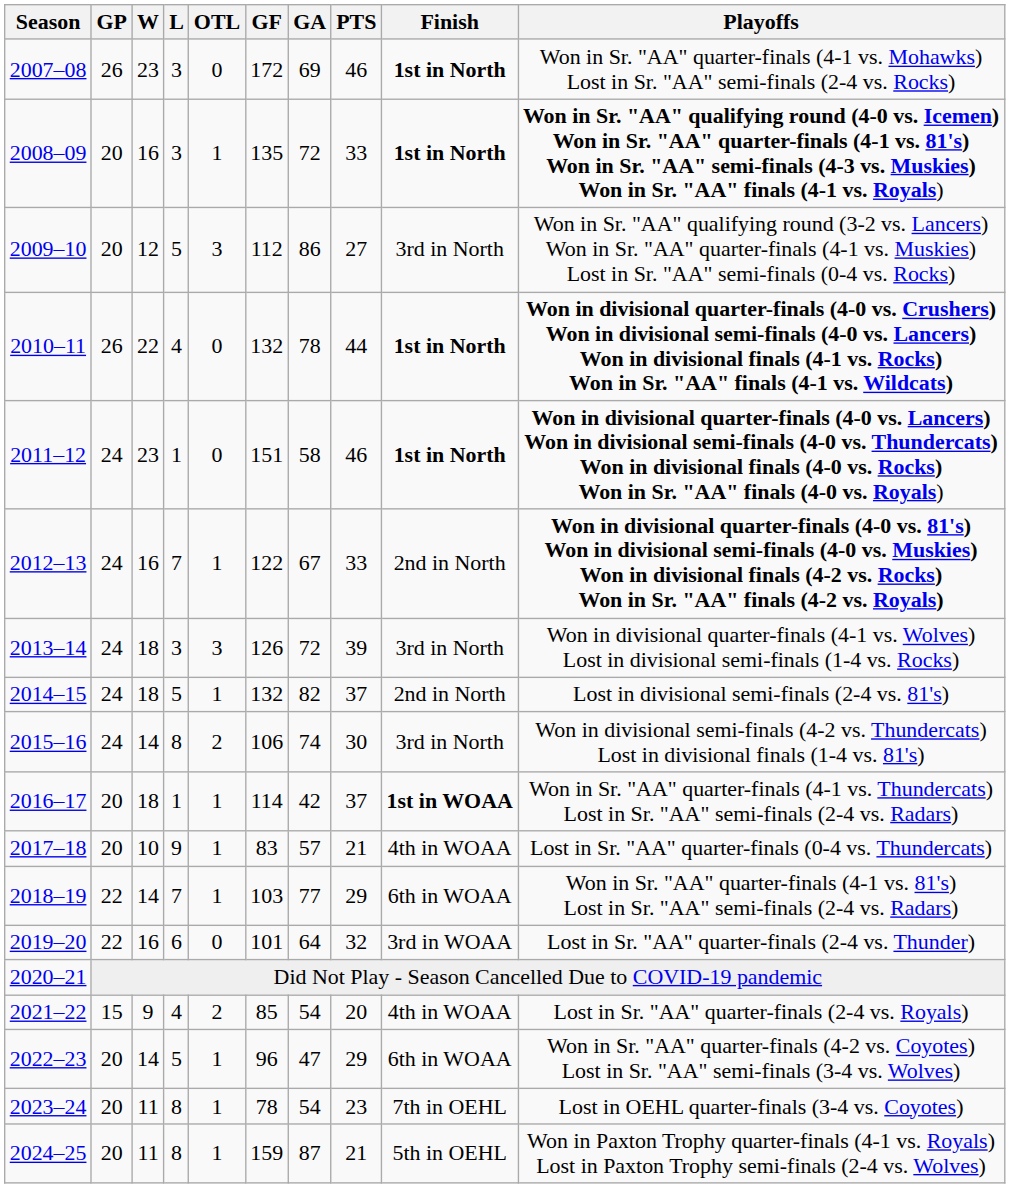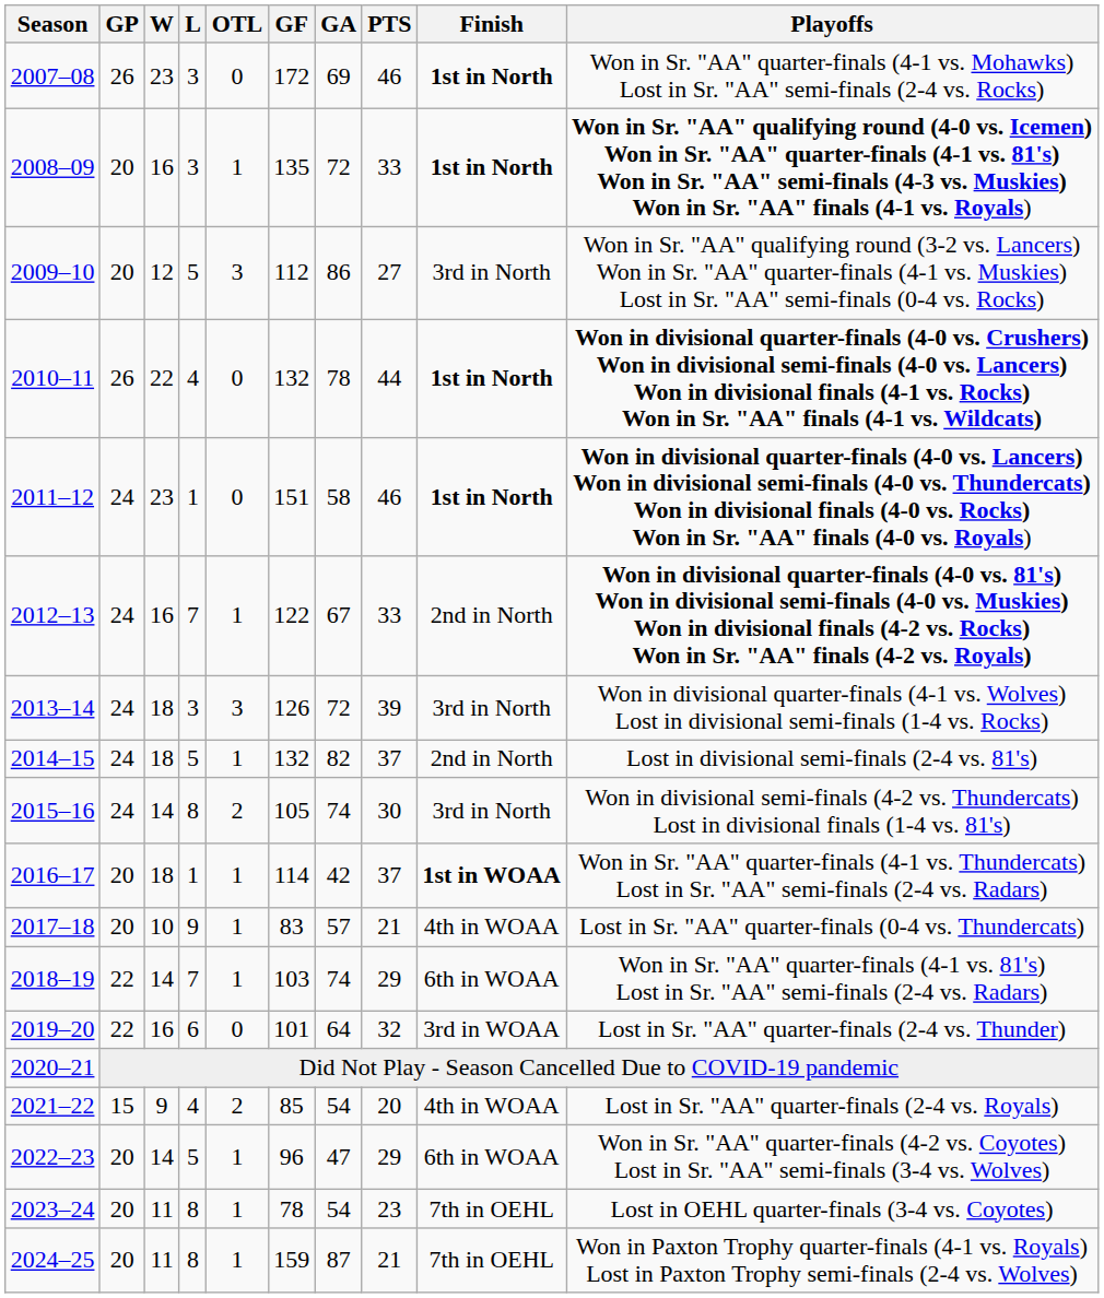 <table class="wikitable">
 <tr>
 <th>Season</th>
 <th>GP</th>
 <th>W</th>
 <th>L</th>
 <th>OTL</th>
 <th>GF</th>
 <th>GA</th>
 <th>PTS</th>
 <th>Finish</th>
 <th>Playoffs</th>
 </tr>
 <tr align="center">
 <td><a href='#'>2007–08</a></td>
 <td>26</td>
 <td>23</td>
 <td>3</td>
 <td>0</td>
 <td>172</td>
 <td>69</td>
 <td>46</td>
 <td><strong>1st in North</strong></td>
 <td>Won in Sr. "AA" quarter-finals (4-1 vs. <a href='#'>Mohawks</a>) <br> Lost in Sr. "AA" semi-finals (2-4 vs. <a href='#'>Rocks</a>)</td>
 </tr>
 <tr align="center">
 <td><a href='#'>2008–09</a></td>
 <td>20</td>
 <td>16</td>
 <td>3</td>
 <td>1</td>
 <td>135</td>
 <td>72</td>
 <td>33</td>
 <td><strong>1st in North</strong></td>
 <td><strong>Won in Sr. "AA" qualifying round (4-0 vs. <a href='#'>Icemen</a>) <br> Won in Sr. "AA" quarter-finals (4-1 vs. <a href='#'>81's</a>) <br> Won in Sr. "AA" semi-finals (4-3 vs. <a href='#'>Muskies</a>) <br> Won in Sr. "AA" finals (4-1 vs. <a href='#'>Royals</a></strong>)</td>
 </tr>
 <tr align="center">
 <td><a href='#'>2009–10</a></td>
 <td>20</td>
 <td>12</td>
 <td>5</td>
 <td>3</td>
 <td>112</td>
 <td>86</td>
 <td>27</td>
 <td>3rd in North</td>
 <td>Won in Sr. "AA" qualifying round (3-2 vs. <a href='#'>Lancers</a>) <br> Won in Sr. "AA" quarter-finals (4-1 vs. <a href='#'>Muskies</a>) <br> Lost in Sr. "AA" semi-finals (0-4 vs. <a href='#'>Rocks</a>)</td>
 </tr>
 <tr align="center">
 <td><a href='#'>2010–11</a></td>
 <td>26</td>
 <td>22</td>
 <td>4</td>
 <td>0</td>
 <td>132</td>
 <td>78</td>
 <td>44</td>
 <td><strong>1st in North</strong></td>
 <td><strong>Won in divisional quarter-finals (4-0 vs. <a href='#'>Crushers</a>) <br> Won in divisional semi-finals (4-0 vs. <a href='#'>Lancers</a>) <br> Won in divisional finals (4-1 vs. <a href='#'>Rocks</a>) <br> Won in Sr. "AA" finals (4-1 vs. <a href='#'>Wildcats</a>)</strong></td>
 </tr>
 <tr align="center">
 <td><a href='#'>2011–12</a></td>
 <td>24</td>
 <td>23</td>
 <td>1</td>
 <td>0</td>
 <td>151</td>
 <td>58</td>
 <td>46</td>
 <td><strong>1st in North</strong></td>
 <td><strong>Won in divisional quarter-finals (4-0 vs. <a href='#'>Lancers</a>) <br> Won in divisional semi-finals (4-0 vs. <a href='#'>Thundercats</a>) <br> Won in divisional finals (4-0 vs. <a href='#'>Rocks</a>) <br> Won in Sr. "AA" finals (4-0 vs. <a href='#'>Royals</a></strong>)</td>
 </tr>
 <tr align="center">
 <td><a href='#'>2012–13</a></td>
 <td>24</td>
 <td>16</td>
 <td>7</td>
 <td>1</td>
 <td>122</td>
 <td>67</td>
 <td>33</td>
 <td>2nd in North</td>
 <td><strong>Won in divisional quarter-finals (4-0 vs. <a href='#'>81's</a>) <br> Won in divisional semi-finals (4-0 vs. <a href='#'>Muskies</a>) <br> Won in divisional finals (4-2 vs. <a href='#'>Rocks</a>) <br> Won in Sr. "AA" finals (4-2 vs. <a href='#'>Royals</a>)</strong></td>
 </tr>
 <tr align="center">
 <td><a href='#'>2013–14</a></td>
 <td>24</td>
 <td>18</td>
 <td>3</td>
 <td>3</td>
 <td>126</td>
 <td>72</td>
 <td>39</td>
 <td>3rd in North</td>
 <td>Won in divisional quarter-finals (4-1 vs. <a href='#'>Wolves</a>) <br> Lost in divisional semi-finals (1-4 vs. <a href='#'>Rocks</a>)</td>
 </tr>
 <tr align="center">
 <td><a href='#'>2014–15</a></td>
 <td>24</td>
 <td>18</td>
 <td>5</td>
 <td>1</td>
 <td>132</td>
 <td>82</td>
 <td>37</td>
 <td>2nd in North</td>
 <td>Lost in divisional semi-finals (2-4 vs. <a href='#'>81's</a>)</td>
 </tr>
 <tr align="center">
 <td><a href='#'>2015–16</a></td>
 <td>24</td>
 <td>14</td>
 <td>8</td>
 <td>2</td>
-<td>106</td>
+<td>105</td>
 <td>74</td>
 <td>30</td>
 <td>3rd in North</td>
 <td>Won in divisional semi-finals (4-2 vs. <a href='#'>Thundercats</a>) <br> Lost in divisional finals (1-4 vs. <a href='#'>81's</a>)</td>
 </tr>
 <tr align="center">
 <td><a href='#'>2016–17</a></td>
 <td>20</td>
 <td>18</td>
 <td>1</td>
 <td>1</td>
 <td>114</td>
 <td>42</td>
 <td>37</td>
 <td><strong>1st in WOAA</strong></td>
 <td>Won in Sr. "AA" quarter-finals (4-1 vs. <a href='#'>Thundercats</a>) <br> Lost in Sr. "AA" semi-finals (2-4 vs. <a href='#'>Radars</a>)</td>
 </tr>
 <tr align="center">
 <td><a href='#'>2017–18</a></td>
 <td>20</td>
 <td>10</td>
 <td>9</td>
 <td>1</td>
 <td>83</td>
 <td>57</td>
 <td>21</td>
 <td>4th in WOAA</td>
 <td>Lost in Sr. "AA" quarter-finals (0-4 vs. <a href='#'>Thundercats</a>)</td>
 </tr>
 <tr align="center">
 <td><a href='#'>2018–19</a></td>
 <td>22</td>
 <td>14</td>
 <td>7</td>
 <td>1</td>
 <td>103</td>
-<td>77</td>
+<td>74</td>
 <td>29</td>
 <td>6th in WOAA</td>
 <td>Won in Sr. "AA" quarter-finals (4-1 vs. <a href='#'>81's</a>) <br> Lost in Sr. "AA" semi-finals (2-4 vs. <a href='#'>Radars</a>)</td>
 </tr>
 <tr align="center">
 <td><a href='#'>2019–20</a></td>
 <td>22</td>
 <td>16</td>
 <td>6</td>
 <td>0</td>
 <td>101</td>
 <td>64</td>
 <td>32</td>
 <td>3rd in WOAA</td>
 <td>Lost in Sr. "AA" quarter-finals (2-4 vs. <a href='#'>Thunder</a>)</td>
 </tr>
 <tr align="center">
 <td><a href='#'>2020–21</a></td>
 <td style="background:#efefef" colspan="9">Did Not Play - Season Cancelled Due to <a href='#'>COVID-19 pandemic</a></td>
 </tr>
 <tr align="center">
 <td><a href='#'>2021–22</a></td>
 <td>15</td>
 <td>9</td>
 <td>4</td>
 <td>2</td>
 <td>85</td>
 <td>54</td>
 <td>20</td>
 <td>4th in WOAA</td>
 <td>Lost in Sr. "AA" quarter-finals (2-4 vs. <a href='#'>Royals</a>)</td>
 </tr>
 <tr align="center">
 <td><a href='#'>2022–23</a></td>
 <td>20</td>
 <td>14</td>
 <td>5</td>
 <td>1</td>
 <td>96</td>
 <td>47</td>
 <td>29</td>
 <td>6th in WOAA</td>
 <td>Won in Sr. "AA" quarter-finals (4-2 vs. <a href='#'>Coyotes</a>) <br> Lost in Sr. "AA" semi-finals (3-4 vs. <a href='#'>Wolves</a>)</td>
 </tr>
 <tr align="center">
 <td><a href='#'>2023–24</a></td>
 <td>20</td>
 <td>11</td>
 <td>8</td>
 <td>1</td>
 <td>78</td>
 <td>54</td>
 <td>23</td>
 <td>7th in OEHL</td>
 <td>Lost in OEHL quarter-finals (3-4 vs. <a href='#'>Coyotes</a>)</td>
 </tr>
 <tr align="center">
 <td><a href='#'>2024–25</a></td>
 <td>20</td>
 <td>11</td>
 <td>8</td>
 <td>1</td>
 <td>159</td>
 <td>87</td>
 <td>21</td>
-<td>5th in OEHL</td>
+<td>7th in OEHL</td>
 <td>Won in Paxton Trophy quarter-finals (4-1 vs. <a href='#'>Royals</a>) <br> Lost in Paxton Trophy semi-finals (2-4 vs. <a href='#'>Wolves</a>)</td>
 </tr>
 </table>
